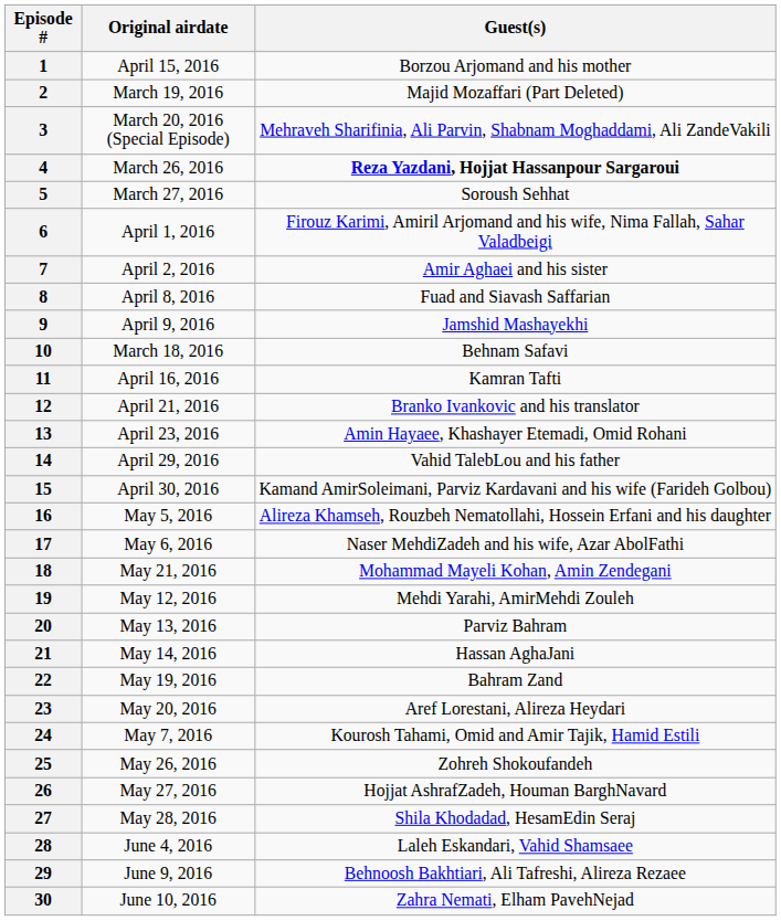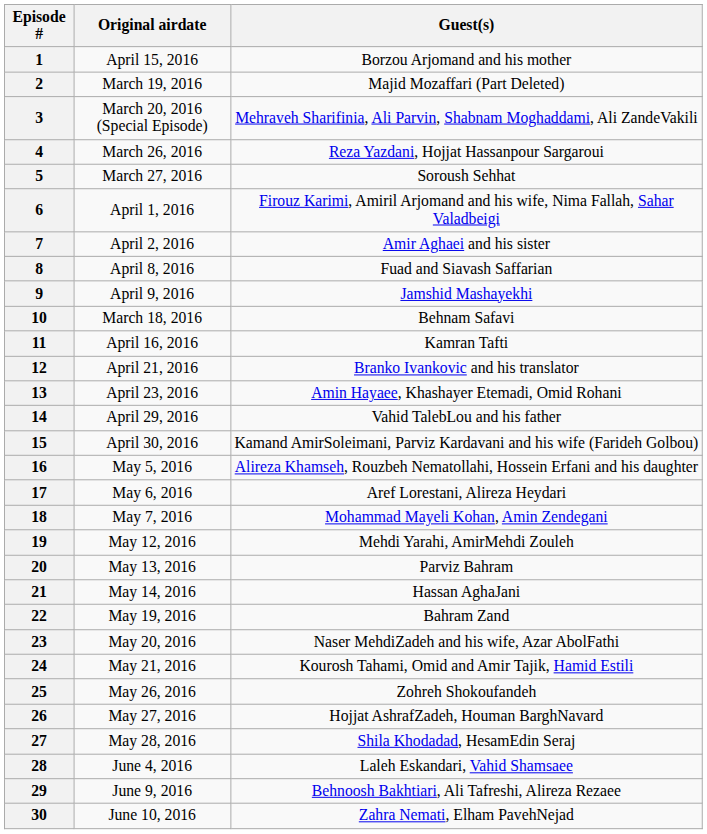 <table class="wikitable" style="font-size:100%; text-align:center; width:45%;">
 <tr>
 <th width="1%">Episode #</th>
 <th width="10%">Original airdate</th>
 <th width="30%">Guest(s)</th>
 </tr>
 <tr>
 <th>1</th>
 <td>April 15, 2016</td>
 <td>Borzou Arjomand and his mother</td>
 </tr>
 <tr>
 <th>2</th>
 <td>March 19, 2016</td>
 <td>Majid Mozaffari (Part Deleted)</td>
 </tr>
 <tr>
 <th>3</th>
 <td>March 20, 2016 (Special Episode)</td>
 <td><a href='#'>Mehraveh Sharifinia</a>, <a href='#'>Ali Parvin</a>, <a href='#'>Shabnam Moghaddami</a>, Ali ZandeVakili</td>
 </tr>
 <tr>
 <th>4</th>
 <td>March 26, 2016</td>
-<td><strong><a href='#'>Reza Yazdani</a>, Hojjat Hassanpour Sargaroui</strong></td>
+<td><a href='#'>Reza Yazdani</a>, Hojjat Hassanpour Sargaroui</td>
 </tr>
 <tr>
 <th>5</th>
 <td>March 27, 2016</td>
 <td>Soroush Sehhat</td>
 </tr>
 <tr>
 <th>6</th>
 <td>April 1, 2016</td>
 <td><a href='#'>Firouz Karimi</a>, Amiril Arjomand and his wife, Nima Fallah, <a href='#'>Sahar Valadbeigi</a></td>
 </tr>
 <tr>
 <th>7</th>
 <td>April 2, 2016</td>
 <td><a href='#'>Amir Aghaei</a> and his sister</td>
 </tr>
 <tr>
 <th>8</th>
 <td>April 8, 2016</td>
 <td>Fuad and Siavash Saffarian</td>
 </tr>
 <tr>
 <th>9</th>
 <td>April 9, 2016</td>
 <td><a href='#'>Jamshid Mashayekhi</a></td>
 </tr>
 <tr>
 <th>10</th>
 <td>March 18, 2016</td>
 <td>Behnam Safavi</td>
 </tr>
 <tr>
 <th>11</th>
 <td>April 16, 2016</td>
 <td>Kamran Tafti</td>
 </tr>
 <tr>
 <th>12</th>
 <td>April 21, 2016</td>
 <td><a href='#'>Branko Ivankovic</a> and his translator</td>
 </tr>
 <tr>
 <th>13</th>
 <td>April 23, 2016</td>
 <td><a href='#'>Amin Hayaee</a>, Khashayer Etemadi, Omid Rohani</td>
 </tr>
 <tr>
 <th>14</th>
 <td>April 29, 2016</td>
 <td>Vahid TalebLou and his father</td>
 </tr>
 <tr>
 <th>15</th>
 <td>April 30, 2016</td>
 <td>Kamand AmirSoleimani, Parviz Kardavani and his wife (Farideh Golbou)</td>
 </tr>
 <tr>
 <th>16</th>
 <td>May 5, 2016</td>
 <td><a href='#'>Alireza Khamseh</a>, Rouzbeh Nematollahi, Hossein Erfani and his daughter</td>
 </tr>
 <tr>
 <th>17</th>
 <td>May 6, 2016</td>
-<td>Naser MehdiZadeh and his wife, Azar AbolFathi</td>
+<td>Aref Lorestani, Alireza Heydari</td>
 </tr>
 <tr>
 <th>18</th>
-<td>May 21, 2016</td>
+<td>May 7, 2016</td>
 <td><a href='#'>Mohammad Mayeli Kohan</a>, <a href='#'>Amin Zendegani</a></td>
 </tr>
 <tr>
 <th>19</th>
 <td>May 12, 2016</td>
 <td>Mehdi Yarahi, AmirMehdi Zouleh</td>
 </tr>
 <tr>
 <th>20</th>
 <td>May 13, 2016</td>
 <td>Parviz Bahram</td>
 </tr>
 <tr>
 <th>21</th>
 <td>May 14, 2016</td>
 <td>Hassan AghaJani</td>
 </tr>
 <tr>
 <th>22</th>
 <td>May 19, 2016</td>
 <td>Bahram Zand</td>
 </tr>
 <tr>
 <th>23</th>
 <td>May 20, 2016</td>
-<td>Aref Lorestani, Alireza Heydari</td>
+<td>Naser MehdiZadeh and his wife, Azar AbolFathi</td>
 </tr>
 <tr>
 <th>24</th>
-<td>May 7, 2016</td>
+<td>May 21, 2016</td>
 <td>Kourosh Tahami, Omid and Amir Tajik, <a href='#'>Hamid Estili</a></td>
 </tr>
 <tr>
 <th>25</th>
 <td>May 26, 2016</td>
 <td>Zohreh Shokoufandeh</td>
 </tr>
 <tr>
 <th>26</th>
 <td>May 27, 2016</td>
 <td>Hojjat AshrafZadeh, Houman BarghNavard</td>
 </tr>
 <tr>
 <th>27</th>
 <td>May 28, 2016</td>
 <td><a href='#'>Shila Khodadad</a>, HesamEdin Seraj</td>
 </tr>
 <tr>
 <th>28</th>
 <td>June 4, 2016</td>
 <td>Laleh Eskandari, <a href='#'>Vahid Shamsaee</a></td>
 </tr>
 <tr>
 <th>29</th>
 <td>June 9, 2016</td>
 <td><a href='#'>Behnoosh Bakhtiari</a>, Ali Tafreshi, Alireza Rezaee</td>
 </tr>
 <tr>
 <th>30</th>
 <td>June 10, 2016</td>
 <td><a href='#'>Zahra Nemati</a>, Elham PavehNejad</td>
 </tr>
 </table>
